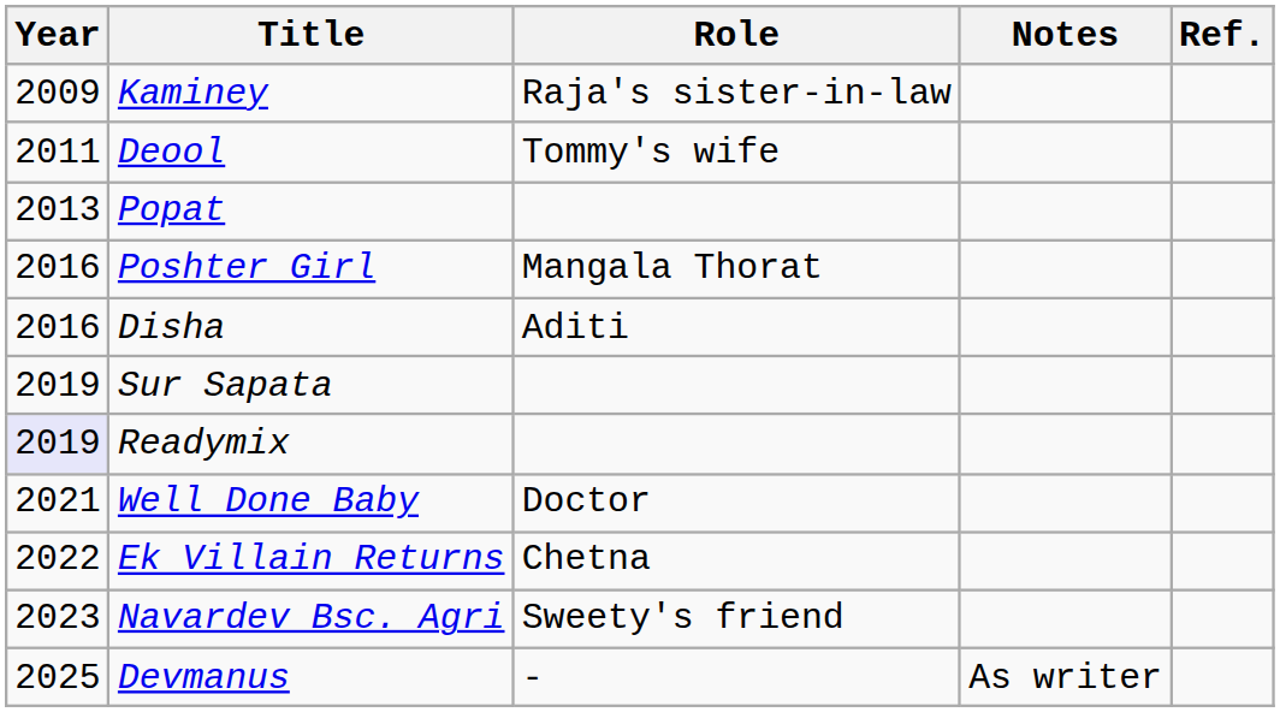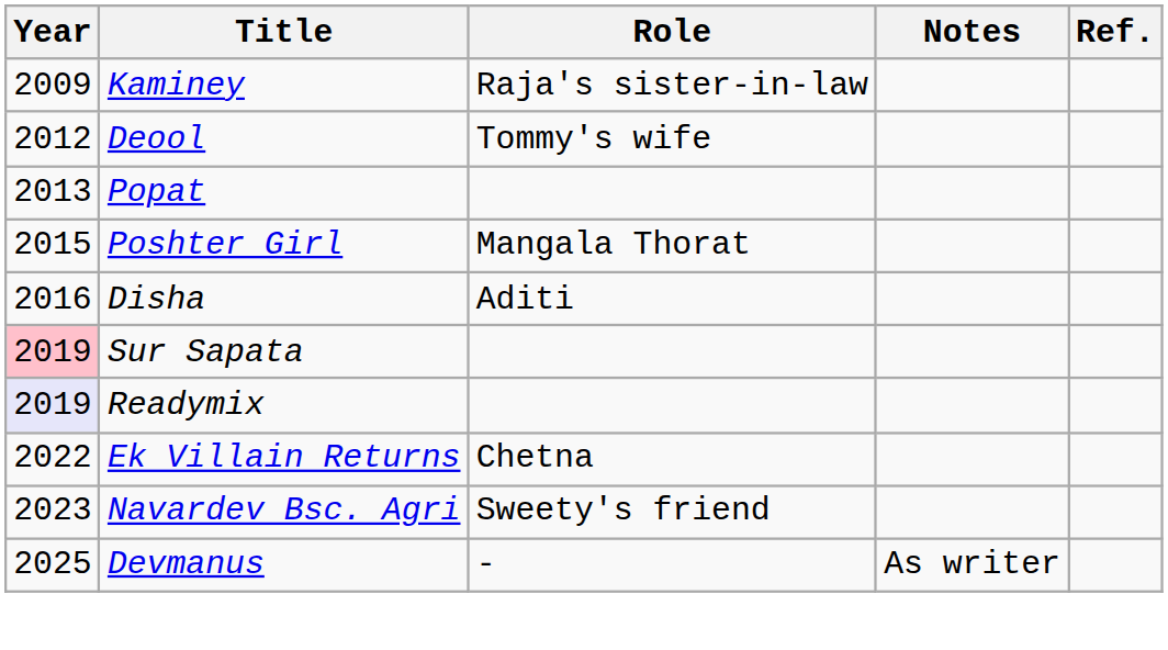 <table class="wikitable sortable">
 <tr>
 <th>Year</th>
 <th>Title</th>
 <th>Role</th>
 <th>Notes</th>
 <th>Ref.</th>
 </tr>
 <tr>
 <td>2009</td>
 <td><em><a href='#'>Kaminey</a></em></td>
 <td>Raja's sister-in-law</td>
 <td></td>
 <td></td>
 </tr>
 <tr>
-<td>2011</td>
+<td>2012</td>
 <td><em><a href='#'>Deool</a></em></td>
 <td>Tommy's wife</td>
 <td></td>
 <td></td>
 </tr>
 <tr>
 <td>2013</td>
 <td><a href='#'><em>Popat</em></a></td>
 <td></td>
 <td></td>
 <td></td>
 </tr>
 <tr>
-<td>2016</td>
+<td>2015</td>
 <td><em><a href='#'>Poshter Girl</a></em></td>
 <td>Mangala Thorat</td>
 <td></td>
 <td></td>
 </tr>
 <tr>
 <td>2016</td>
 <td><em>Disha</em></td>
 <td>Aditi</td>
 <td></td>
 <td></td>
 </tr>
 <tr>
-<td>2019</td>
+<td style="background: pink;">2019</td>
 <td><em>Sur Sapata</em></td>
 <td></td>
 <td></td>
 <td></td>
 </tr>
 <tr>
 <td style="background: lavender;">2019</td>
 <td><em>Readymix</em></td>
 <td></td>
-<td></td>
-<td></td>
-</tr>
-<tr>
-<td>2021</td>
-<td><em><a href='#'>Well Done Baby</a></em></td>
-<td>Doctor</td>
 <td></td>
 <td></td>
 </tr>
 <tr>
 <td>2022</td>
 <td><em><a href='#'>Ek Villain Returns</a></em></td>
 <td>Chetna</td>
 <td></td>
 <td></td>
 </tr>
 <tr>
 <td>2023</td>
 <td><em><a href='#'>Navardev Bsc. Agri</a></em></td>
 <td>Sweety's friend</td>
 <td></td>
 <td></td>
 </tr>
 <tr>
 <td>2025</td>
 <td><a href='#'><em>Devmanus</em></a></td>
 <td>-</td>
 <td>As writer</td>
 <td></td>
 </tr>
 </table>
